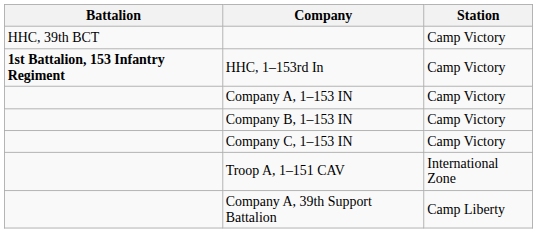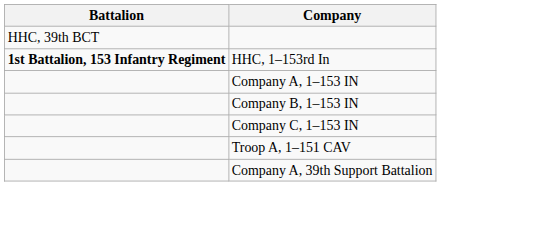 <table class="wikitable">
 <tr>
 <th>Battalion</th>
 <th>Company</th>
-<th>Station</th>
 </tr>
 <tr>
 <td>HHC, 39th BCT</td>
 <td></td>
-<td>Camp Victory</td>
 </tr>
 <tr>
 <td><strong>1st Battalion, 153 Infantry Regiment</strong></td>
 <td>HHC, 1–153rd In</td>
-<td>Camp Victory</td>
 </tr>
 <tr>
 <td></td>
 <td>Company A, 1–153 IN</td>
-<td>Camp Victory</td>
 </tr>
 <tr>
 <td></td>
 <td>Company B, 1–153 IN</td>
-<td>Camp Victory</td>
 </tr>
 <tr>
 <td></td>
 <td>Company C, 1–153 IN</td>
-<td>Camp Victory</td>
 </tr>
 <tr>
 <td></td>
 <td>Troop A, 1–151 CAV</td>
-<td>International Zone</td>
 </tr>
 <tr>
 <td></td>
 <td>Company A, 39th Support Battalion</td>
-<td>Camp Liberty</td>
 </tr>
 </table>
